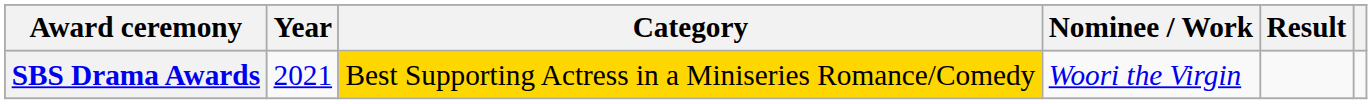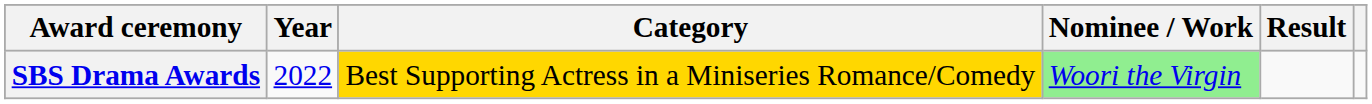 <table class="wikitable plainrowheaders sortable">
 <tr>
 <th scope="col">Award ceremony</th>
 <th scope="col">Year</th>
 <th scope="col">Category</th>
 <th scope="col">Nominee / Work</th>
 <th scope="col">Result</th>
 <th scope="col" class="unsortable"></th>
 </tr>
 <tr>
 <th scope="row" rowspan="1"><a href='#'>SBS Drama Awards</a></th>
-<td><a href='#'>2021</a></td>
+<td><a href='#'>2022</a></td>
 <td style="background: gold;">Best Supporting Actress in a Miniseries Romance/Comedy</td>
-<td><em><a href='#'>Woori the Virgin</a></em></td>
+<td style="background: lightgreen;"><em><a href='#'>Woori the Virgin</a></em></td>
 <td></td>
 <td></td>
 </tr>
 </table>
